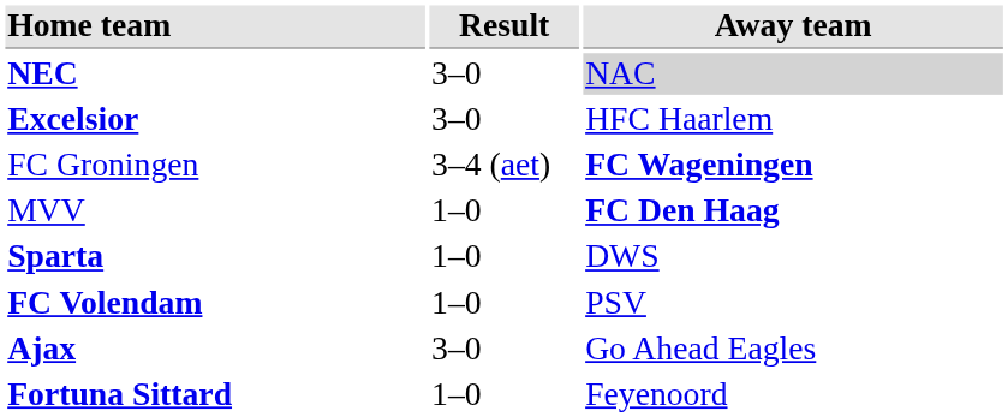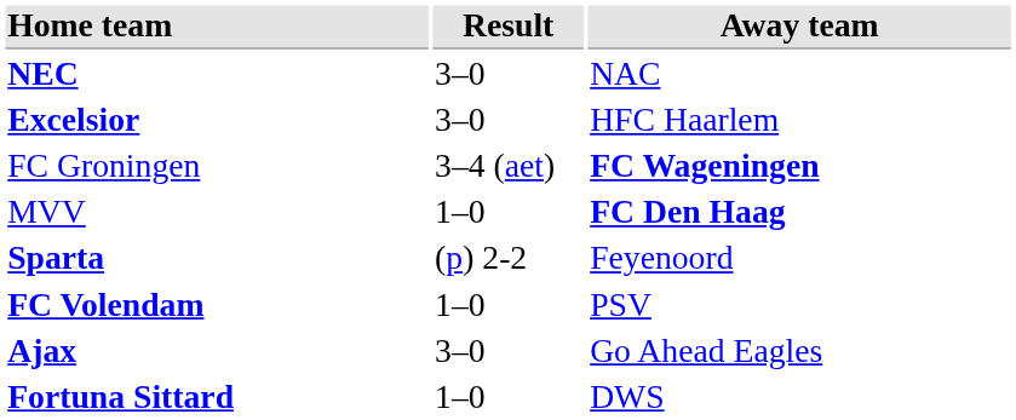 <table>
 <tr bgcolor="#E4E4E4">
 <th style="border-bottom:1px solid #AAAAAA" width="200" align="left">Home team</th>
 <th style="border-bottom:1px solid #AAAAAA" width="70" align="center">Result</th>
 <th style="border-bottom:1px solid #AAAAAA" width="200">Away team</th>
 </tr>
 <tr>
 <td><strong><a href='#'>NEC</a></strong></td>
 <td>3–0</td>
-<td style="background: lightgrey;"><a href='#'>NAC</a></td>
+<td><a href='#'>NAC</a></td>
 </tr>
 <tr>
 <td><strong><a href='#'>Excelsior</a></strong></td>
 <td>3–0</td>
 <td><a href='#'>HFC Haarlem</a></td>
 </tr>
 <tr>
 <td><a href='#'>FC Groningen</a></td>
 <td>3–4 (<a href='#'>aet</a>)</td>
 <td><strong><a href='#'>FC Wageningen</a></strong></td>
 </tr>
 <tr>
 <td><a href='#'>MVV</a></td>
 <td>1–0</td>
 <td><strong><a href='#'>FC Den Haag</a></strong></td>
 </tr>
 <tr>
 <td><strong><a href='#'>Sparta</a></strong></td>
-<td>1–0</td>
-<td><a href='#'>DWS</a></td>
+<td>(<a href='#'>p</a>) 2-2</td>
+<td><a href='#'>Feyenoord</a></td>
 </tr>
 <tr>
 <td><strong><a href='#'>FC Volendam</a></strong></td>
 <td>1–0</td>
 <td><a href='#'>PSV</a></td>
 </tr>
 <tr>
 <td><strong><a href='#'>Ajax</a></strong></td>
 <td>3–0</td>
 <td><a href='#'>Go Ahead Eagles</a></td>
 </tr>
 <tr>
 <td><strong><a href='#'>Fortuna Sittard</a></strong></td>
 <td>1–0</td>
-<td><a href='#'>Feyenoord</a></td>
+<td><a href='#'>DWS</a></td>
 </tr>
 </table>
